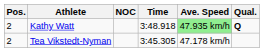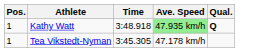 <table class="wikitable" style="font-size:95%;">
 <tr>
 <th>Pos.</th>
 <th>Athlete</th>
-<th>NOC</th>
 <th>Time</th>
 <th>Ave. Speed</th>
 <th>Qual.</th>
 </tr>
 <tr>
-<td>2</td>
+<td>1</td>
 <td><a href='#'>Kathy Watt</a></td>
-<td></td>
 <td>3:48.918</td>
 <td style="background: lightgreen;">47.935 km/h</td>
 <td><strong>Q</strong></td>
 </tr>
 <tr>
-<td>2</td>
+<td>1</td>
 <td><a href='#'>Tea Vikstedt-Nyman</a></td>
-<td></td>
 <td>3:45.305</td>
 <td>47.178 km/h</td>
 <td></td>
 </tr>
 </table>
